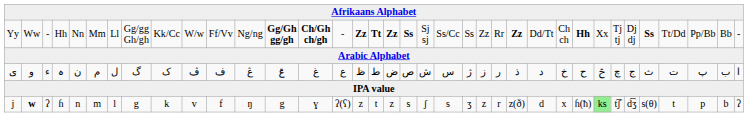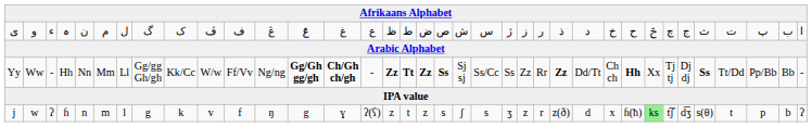 <table class=wikitable style="text-align:center;margin:1em auto;">
 <tr>
 <td bgcolor="#EFEFEF" colspan="36"><strong><a href='#'>Afrikaans Alphabet</a></strong></td>
+</tr>
+<tr>
+<td>ی</td>
+<td>و</td>
+<td>ء</td>
+<td>ہ</td>
+<td>ن</td>
+<td>م</td>
+<td>ل</td>
+<td>گ</td>
+<td>ک</td>
+<td>ڤ</td>
+<td>ف</td>
+<td>ڠ</td>
+<td>ݝ</td>
+<td>غ</td>
+<td>ع</td>
+<td>ظ</td>
+<td>ط</td>
+<td>ض</td>
+<td>ص</td>
+<td>ش</td>
+<td>س</td>
+<td>ژ</td>
+<td>ز</td>
+<td>ر</td>
+<td>ذ</td>
+<td>د</td>
+<td>خ</td>
+<td>ح</td>
+<td>ݗ</td>
+<td>چ</td>
+<td>ج</td>
+<td>ث</td>
+<td>ت</td>
+<td>پ</td>
+<td>ب</td>
+<td>ا</td>
+</tr>
+<tr>
+<td bgcolor="#EFEFEF" colspan="36"><strong><a href='#'>Arabic Alphabet</a></strong></td>
 </tr>
 <tr>
 <td width=15>Yy</td>
 <td width=15>Ww</td>
 <td width=15>-</td>
 <td width=15>Hh</td>
 <td width=15>Nn</td>
 <td width=15>Mm</td>
 <td width=15>Ll</td>
 <td width=15>Gg/gg Gh/gh</td>
 <td width=15>Kk/Cc</td>
 <td width=15>W/w</td>
 <td width=15>Ff/Vv</td>
 <td width=15>Ng/ng</td>
 <td width=15><strong>Gg/Gh gg/gh</strong></td>
 <td width=15><strong>Ch/Gh ch/gh</strong></td>
 <td width=15>-</td>
 <td width=15><strong>Zz</strong></td>
 <td width=15><strong>Tt</strong></td>
 <td width=15><strong>Zz</strong></td>
 <td width=15><strong>Ss</strong></td>
 <td width=15>Sj sj</td>
 <td width=15>Ss/Cc</td>
 <td width=15>Ss</td>
 <td width=15>Zz</td>
 <td width=15>Rr</td>
 <td width=15><strong>Zz</strong></td>
 <td width=15>Dd/Tt</td>
 <td width=15>Ch ch</td>
 <td width=15><strong>Hh</strong></td>
 <td width=15>Xx</td>
 <td width=15>Tj tj</td>
 <td width=15>Dj dj</td>
 <td width=15><strong>Ss</strong></td>
 <td width=15>Tt/Dd</td>
 <td width=15>Pp/Bb</td>
 <td width=15>Bb</td>
 <td width=15>-</td>
 </tr>
 <tr>
-<td bgcolor="#EFEFEF" colspan="36"><strong><a href='#'>Arabic Alphabet</a></strong></td>
-</tr>
-<tr>
-<td>ی</td>
-<td>و</td>
-<td>ء</td>
-<td>ہ</td>
-<td>ن</td>
-<td>م</td>
-<td>ل</td>
-<td>گ</td>
-<td>ک</td>
-<td>ڤ</td>
-<td>ف</td>
-<td>ڠ</td>
-<td>ݝ</td>
-<td>غ</td>
-<td>ع</td>
-<td>ظ</td>
-<td>ط</td>
-<td>ض</td>
-<td>ص</td>
-<td>ش</td>
-<td>س</td>
-<td>ژ</td>
-<td>ز</td>
-<td>ر</td>
-<td>ذ</td>
-<td>د</td>
-<td>خ</td>
-<td>ح</td>
-<td>ݗ</td>
-<td>چ</td>
-<td>ج</td>
-<td>ث</td>
-<td>ت</td>
-<td>پ</td>
-<td>ب</td>
-<td>ا</td>
-</tr>
-<tr>
 <td bgcolor="#EFEFEF" colspan="36"><strong>IPA value</strong></td>
 </tr>
 <tr>
 <td>j</td>
-<td><strong>w</strong></td>
+<td>w</td>
 <td>ʔ</td>
 <td>ɦ</td>
 <td>n</td>
 <td>m</td>
 <td>l</td>
 <td>g</td>
 <td>k</td>
 <td>v</td>
 <td>f</td>
 <td>ŋ</td>
 <td>g</td>
 <td>ɣ</td>
 <td>ʔ(ʕ)</td>
 <td>z</td>
 <td>t</td>
 <td>z</td>
 <td>s</td>
 <td>ʃ</td>
 <td>s</td>
 <td>ʒ</td>
 <td>z</td>
 <td>r</td>
 <td>z(ð)</td>
 <td>d</td>
 <td>x</td>
 <td>ɦ(ħ)</td>
 <td style="background: lightgreen;">ks</td>
 <td>t͡ʃ</td>
 <td>d͡ʒ</td>
 <td>s(θ)</td>
 <td>t</td>
 <td>p</td>
 <td>b</td>
 <td>ʔ</td>
 </tr>
 </table>
